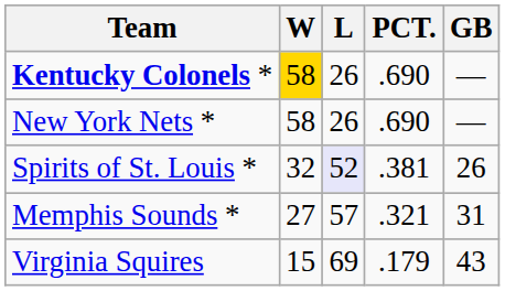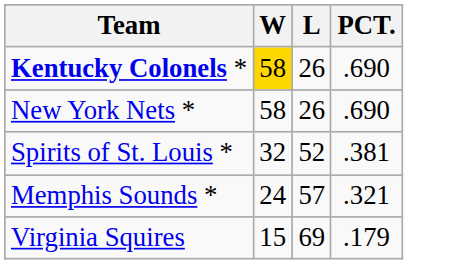 <table class="wikitable" style="text-align:center;">
 <tr>
 <th>Team</th>
 <th>W</th>
 <th>L</th>
 <th>PCT.</th>
-<th>GB</th>
 </tr>
 <tr>
 <td align="left"><strong><a href='#'>Kentucky Colonels</a></strong> *</td>
 <td style="background: gold;">58</td>
 <td>26</td>
 <td>.690</td>
-<td>—</td>
 </tr>
 <tr>
 <td align="left"><a href='#'>New York Nets</a> *</td>
 <td>58</td>
 <td>26</td>
 <td>.690</td>
-<td>—</td>
 </tr>
 <tr>
 <td align="left"><a href='#'>Spirits of St. Louis</a> *</td>
 <td>32</td>
-<td style="background: lavender;">52</td>
+<td>52</td>
 <td>.381</td>
-<td>26</td>
 </tr>
 <tr>
 <td align="left"><a href='#'>Memphis Sounds</a> *</td>
-<td>27</td>
+<td>24</td>
 <td>57</td>
 <td>.321</td>
-<td>31</td>
 </tr>
 <tr>
 <td align="left"><a href='#'>Virginia Squires</a></td>
 <td>15</td>
 <td>69</td>
 <td>.179</td>
-<td>43</td>
 </tr>
 </table>
